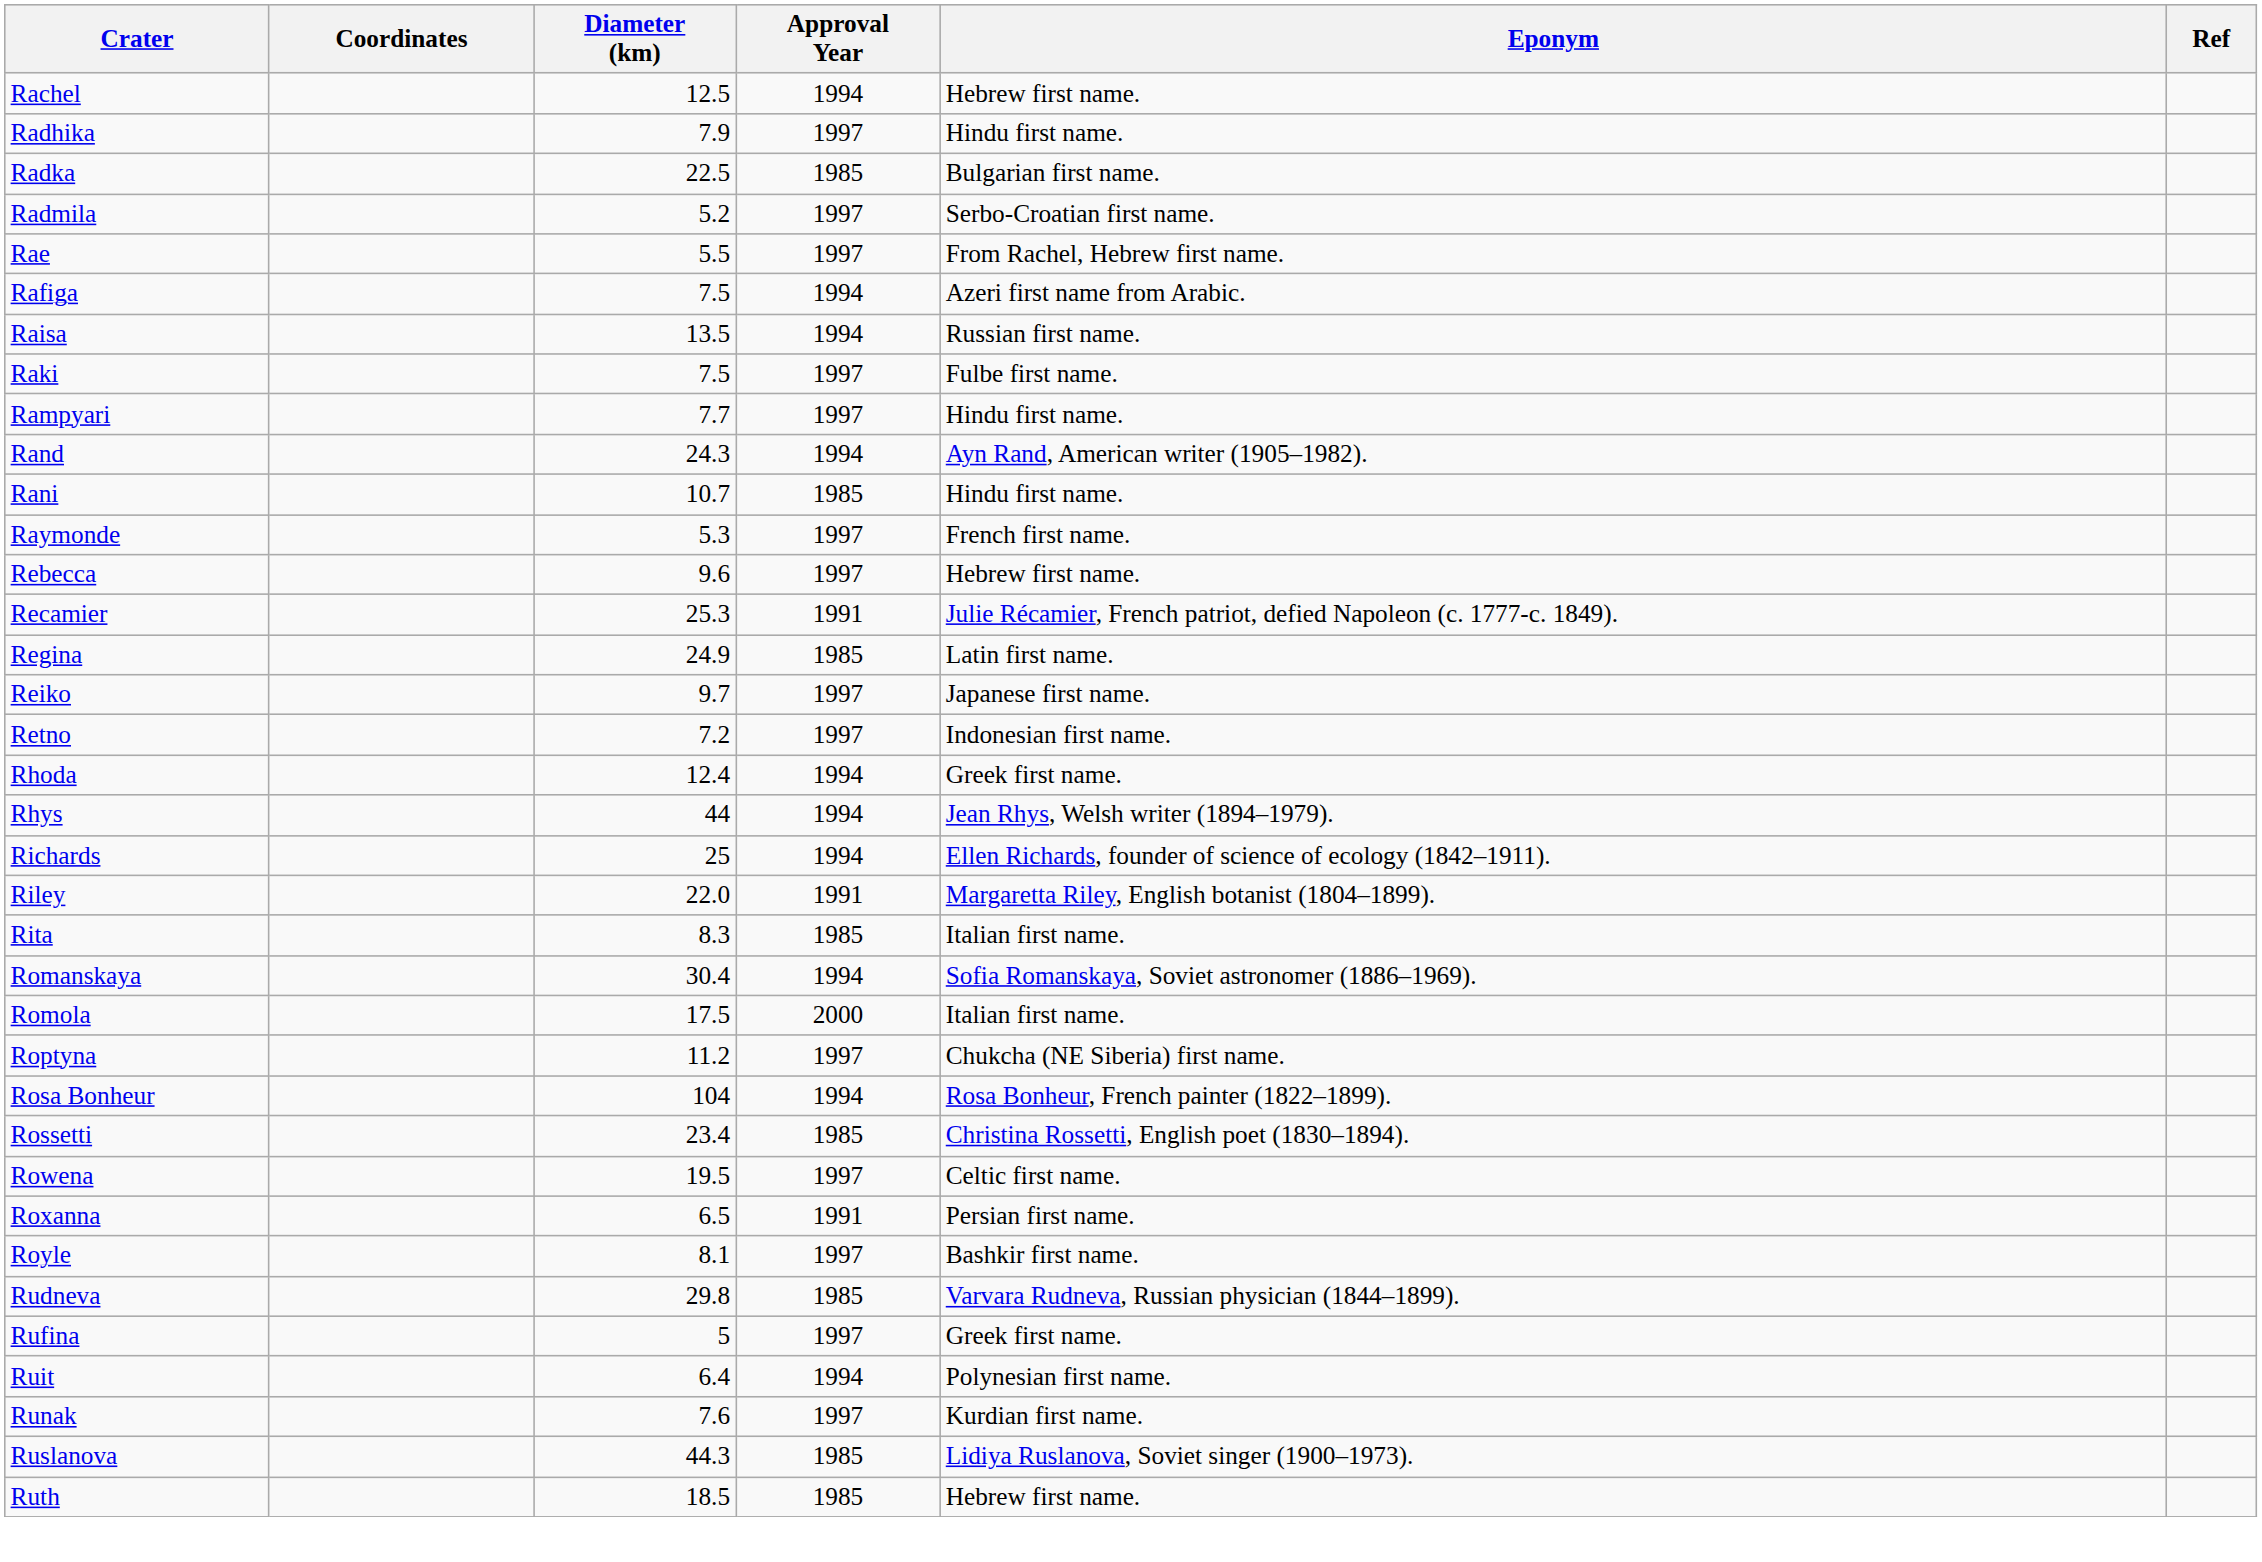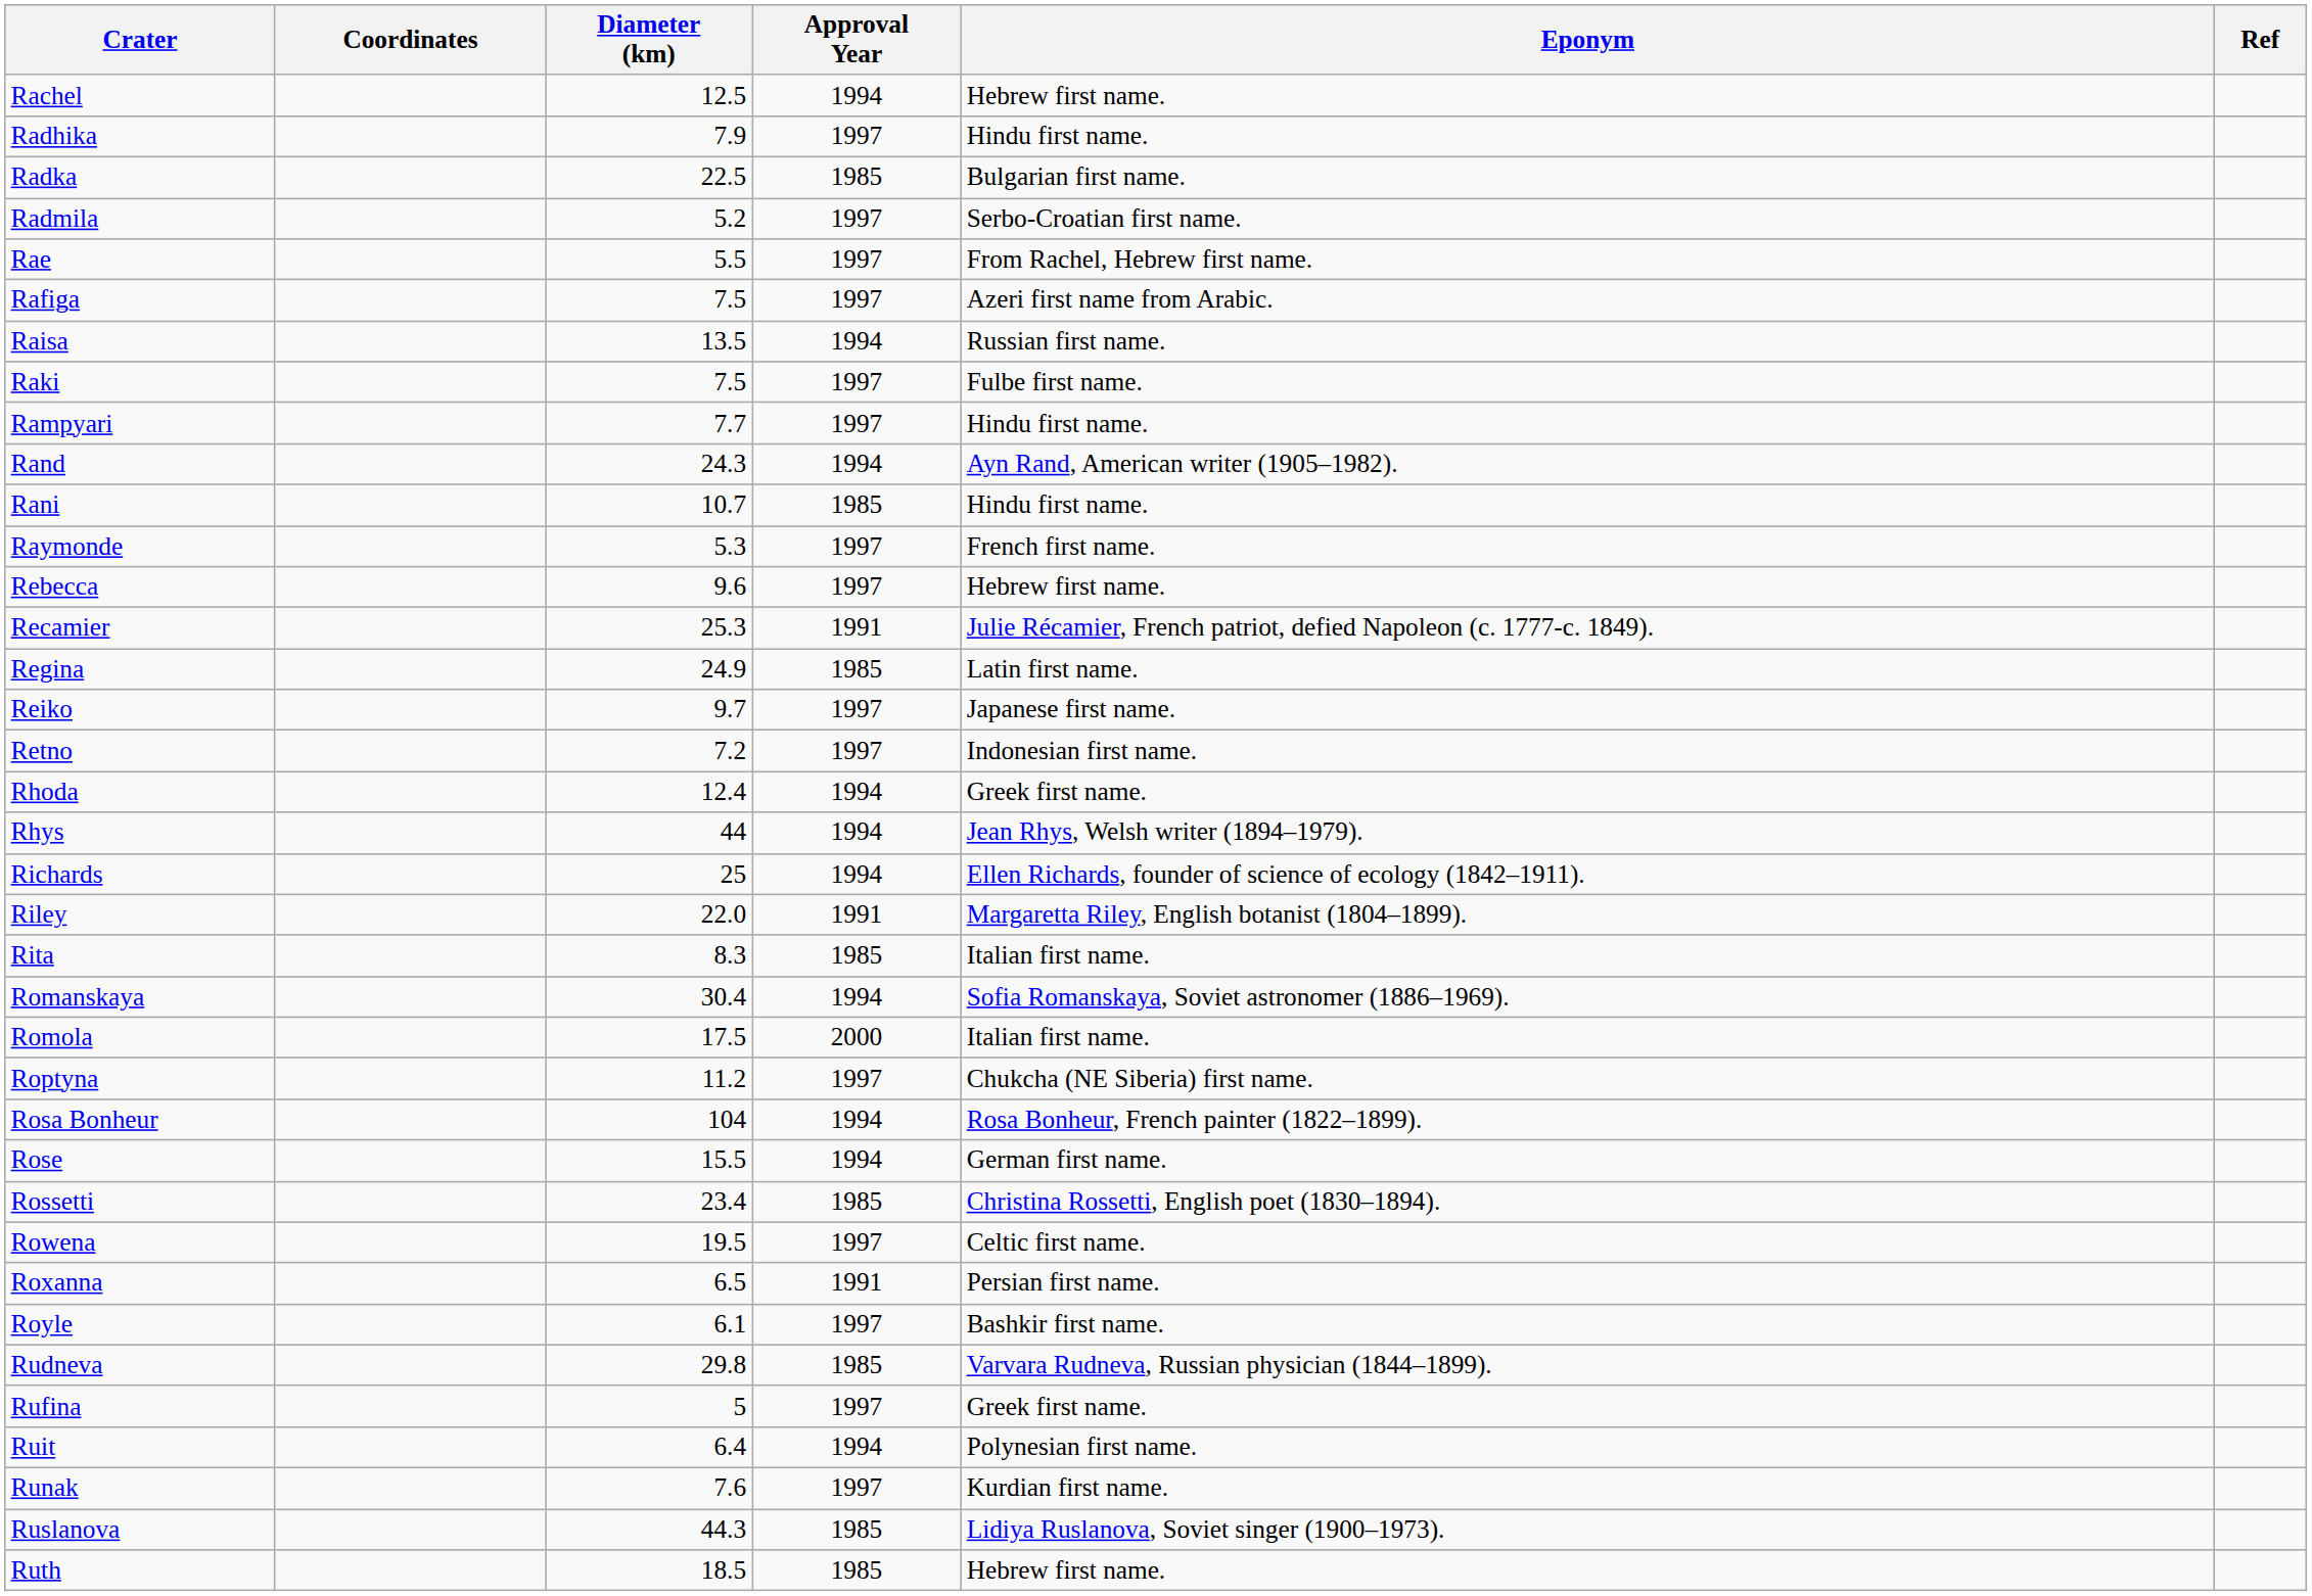 <table class="wikitable sortable" style="min-width: 90%">
 <tr>
 <th style="width:10em"><a href='#'>Crater</a></th>
 <th style="width:10em">Coordinates</th>
 <th><a href='#'>Diameter</a><br>(km)</th>
 <th>Approval<br>Year</th>
 <th class="unsortable"><a href='#'>Eponym</a></th>
 <th class="unsortable">Ref</th>
 </tr>
 <tr id="Rachel">
 <td><a href='#'>Rachel</a></td>
 <td></td>
 <td align=right>12.5</td>
 <td align=center>1994</td>
 <td>Hebrew first name.</td>
 <td></td>
 </tr>
 <tr id="Radhika">
 <td><a href='#'>Radhika</a></td>
 <td></td>
 <td align=right>7.9</td>
 <td align=center>1997</td>
 <td>Hindu first name.</td>
 <td></td>
 </tr>
 <tr id="Radka">
 <td><a href='#'>Radka</a></td>
 <td></td>
 <td align=right>22.5</td>
 <td align=center>1985</td>
 <td>Bulgarian first name.</td>
 <td></td>
 </tr>
 <tr id="Radmila">
 <td><a href='#'>Radmila</a></td>
 <td></td>
 <td align=right>5.2</td>
 <td align=center>1997</td>
 <td>Serbo-Croatian first name.</td>
 <td></td>
 </tr>
 <tr id="Rae">
 <td><a href='#'>Rae</a></td>
 <td></td>
 <td align=right>5.5</td>
 <td align=center>1997</td>
 <td>From Rachel, Hebrew first name.</td>
 <td></td>
 </tr>
 <tr id="Rafiga">
 <td><a href='#'>Rafiga</a></td>
 <td></td>
 <td align=right>7.5</td>
-<td align=center>1994</td>
+<td align=center>1997</td>
 <td>Azeri first name from Arabic.</td>
 <td></td>
 </tr>
 <tr id="Raisa">
 <td><a href='#'>Raisa</a></td>
 <td></td>
 <td align=right>13.5</td>
 <td align=center>1994</td>
 <td>Russian first name.</td>
 <td></td>
 </tr>
 <tr id="Raki">
 <td><a href='#'>Raki</a></td>
 <td></td>
 <td align=right>7.5</td>
 <td align=center>1997</td>
 <td>Fulbe first name.</td>
 <td></td>
 </tr>
 <tr id="Rampyari">
 <td><a href='#'>Rampyari</a></td>
 <td></td>
 <td align=right>7.7</td>
 <td align=center>1997</td>
 <td>Hindu first name.</td>
 <td></td>
 </tr>
 <tr id="Rand">
 <td><a href='#'>Rand</a></td>
 <td></td>
 <td align=right>24.3</td>
 <td align=center>1994</td>
 <td><a href='#'>Ayn Rand</a>, American writer (1905–1982).</td>
 <td></td>
 </tr>
 <tr id="Rani">
 <td><a href='#'>Rani</a></td>
 <td></td>
 <td align=right>10.7</td>
 <td align=center>1985</td>
 <td>Hindu first name.</td>
 <td></td>
 </tr>
 <tr id="Raymonde">
 <td><a href='#'>Raymonde</a></td>
 <td></td>
 <td align=right>5.3</td>
 <td align=center>1997</td>
 <td>French first name.</td>
 <td></td>
 </tr>
 <tr id="Rebecca">
 <td><a href='#'>Rebecca</a></td>
 <td></td>
 <td align=right>9.6</td>
 <td align=center>1997</td>
 <td>Hebrew first name.</td>
 <td></td>
 </tr>
 <tr id="Recamier">
 <td><a href='#'>Recamier</a></td>
 <td></td>
 <td align=right>25.3</td>
 <td align=center>1991</td>
 <td><a href='#'>Julie Récamier</a>, French patriot, defied Napoleon (c. 1777-c. 1849).</td>
 <td></td>
 </tr>
 <tr id="Regina">
 <td><a href='#'>Regina</a></td>
 <td></td>
 <td align=right>24.9</td>
 <td align=center>1985</td>
 <td>Latin first name.</td>
 <td></td>
 </tr>
 <tr id="Reiko">
 <td><a href='#'>Reiko</a></td>
 <td></td>
 <td align=right>9.7</td>
 <td align=center>1997</td>
 <td>Japanese first name.</td>
 <td></td>
 </tr>
 <tr id="Retno">
 <td><a href='#'>Retno</a></td>
 <td></td>
 <td align=right>7.2</td>
 <td align=center>1997</td>
 <td>Indonesian first name.</td>
 <td></td>
 </tr>
 <tr id="Rhoda">
 <td><a href='#'>Rhoda</a></td>
 <td></td>
 <td align=right>12.4</td>
 <td align=center>1994</td>
 <td>Greek first name.</td>
 <td></td>
 </tr>
 <tr id="Rhys">
 <td><a href='#'>Rhys</a></td>
 <td></td>
 <td align=right>44</td>
 <td align=center>1994</td>
 <td><a href='#'>Jean Rhys</a>, Welsh writer (1894–1979).</td>
 <td></td>
 </tr>
 <tr id="Richards">
 <td><a href='#'>Richards</a></td>
 <td></td>
 <td align=right>25</td>
 <td align=center>1994</td>
 <td><a href='#'>Ellen Richards</a>, founder of science of ecology (1842–1911).</td>
 <td></td>
 </tr>
 <tr id="Riley">
 <td><a href='#'>Riley</a></td>
 <td></td>
 <td align=right>22.0</td>
 <td align=center>1991</td>
 <td><a href='#'>Margaretta Riley</a>, English botanist (1804–1899).</td>
 <td></td>
 </tr>
 <tr id="Rita">
 <td><a href='#'>Rita</a></td>
 <td></td>
 <td align=right>8.3</td>
 <td align=center>1985</td>
 <td>Italian first name.</td>
 <td></td>
 </tr>
 <tr id="Romanskaya">
 <td><a href='#'>Romanskaya</a></td>
 <td></td>
 <td align=right>30.4</td>
 <td align=center>1994</td>
 <td><a href='#'>Sofia Romanskaya</a>, Soviet astronomer (1886–1969).</td>
 <td></td>
 </tr>
 <tr id="Romola">
 <td><a href='#'>Romola</a></td>
 <td></td>
 <td align=right>17.5</td>
 <td align=center>2000</td>
 <td>Italian first name.</td>
 <td></td>
 </tr>
 <tr id="Roptyna">
 <td><a href='#'>Roptyna</a></td>
 <td></td>
 <td align=right>11.2</td>
 <td align=center>1997</td>
 <td>Chukcha (NE Siberia) first name.</td>
 <td></td>
 </tr>
 <tr id="Rosa Bonheur">
 <td><a href='#'>Rosa Bonheur</a></td>
 <td></td>
 <td align=right>104</td>
 <td align=center>1994</td>
 <td><a href='#'>Rosa Bonheur</a>, French painter (1822–1899).</td>
 <td></td>
 </tr>
+<tr id="Rose">
+<td><a href='#'>Rose</a></td>
+<td></td>
+<td align=right>15.5</td>
+<td align=center>1994</td>
+<td>German first name.</td>
+<td></td>
+</tr>
 <tr id="Rossetti">
 <td><a href='#'>Rossetti</a></td>
 <td></td>
 <td align=right>23.4</td>
 <td align=center>1985</td>
 <td><a href='#'>Christina Rossetti</a>, English poet (1830–1894).</td>
 <td></td>
 </tr>
 <tr id="Rowena">
 <td><a href='#'>Rowena</a></td>
 <td></td>
 <td align=right>19.5</td>
 <td align=center>1997</td>
 <td>Celtic first name.</td>
 <td></td>
 </tr>
 <tr id="Roxanna">
 <td><a href='#'>Roxanna</a></td>
 <td></td>
 <td align=right>6.5</td>
 <td align=center>1991</td>
 <td>Persian first name.</td>
 <td></td>
 </tr>
 <tr id="Royle">
 <td><a href='#'>Royle</a></td>
 <td></td>
-<td align=right>8.1</td>
+<td align=right>6.1</td>
 <td align=center>1997</td>
 <td>Bashkir first name.</td>
 <td></td>
 </tr>
 <tr id="Rudneva">
 <td><a href='#'>Rudneva</a></td>
 <td></td>
 <td align=right>29.8</td>
 <td align=center>1985</td>
 <td><a href='#'>Varvara Rudneva</a>, Russian physician (1844–1899).</td>
 <td></td>
 </tr>
 <tr id="Rufina">
 <td><a href='#'>Rufina</a></td>
 <td></td>
 <td align=right>5</td>
 <td align=center>1997</td>
 <td>Greek first name.</td>
 <td></td>
 </tr>
 <tr id="Ruit">
 <td><a href='#'>Ruit</a></td>
 <td></td>
 <td align=right>6.4</td>
 <td align=center>1994</td>
 <td>Polynesian first name.</td>
 <td></td>
 </tr>
 <tr id="Runak">
 <td><a href='#'>Runak</a></td>
 <td></td>
 <td align=right>7.6</td>
 <td align=center>1997</td>
 <td>Kurdian first name.</td>
 <td></td>
 </tr>
 <tr id="Ruslanova">
 <td><a href='#'>Ruslanova</a></td>
 <td></td>
 <td align=right>44.3</td>
 <td align=center>1985</td>
 <td><a href='#'>Lidiya Ruslanova</a>, Soviet singer (1900–1973).</td>
 <td></td>
 </tr>
 <tr id="Ruth">
 <td><a href='#'>Ruth</a></td>
 <td></td>
 <td align=right>18.5</td>
 <td align=center>1985</td>
 <td>Hebrew first name.</td>
 <td></td>
 </tr>
 </table>
